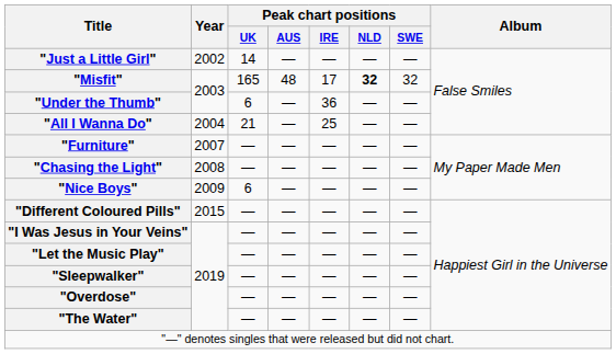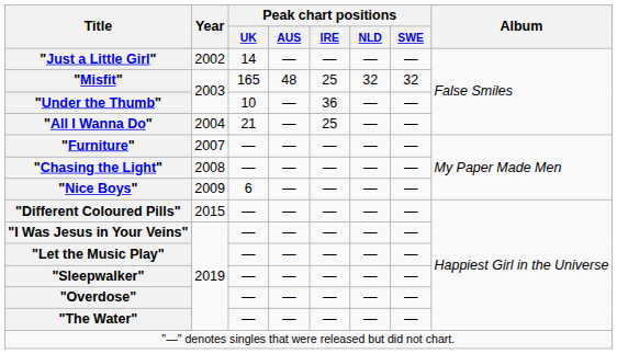 <table class="wikitable plainrowheaders">
 <tr>
 <th scope="col" rowspan="2">Title</th>
 <th scope="col" rowspan="2">Year</th>
 <th colspan="5">Peak chart positions</th>
 <th scope="col" rowspan="2">Album</th>
 </tr>
 <tr>
 <th style="width:40px;"><small><a href='#'>UK</a><br></small></th>
 <th style="width:40px;"><small><a href='#'>AUS</a></small><br></th>
 <th style="width:40px;"><small><a href='#'>IRE</a></small><br></th>
 <th style="width:40px;"><small><a href='#'>NLD</a></small><br></th>
 <th style="width:40px;"><small><a href='#'>SWE</a></small><br></th>
 </tr>
 <tr>
 <th scope="row">"<a href='#'>Just a Little Girl</a>"</th>
 <td>2002</td>
 <td style="text-align:center;">14</td>
 <td style="text-align:center;">—</td>
 <td style="text-align:center;">—</td>
 <td style="text-align:center;">—</td>
 <td style="text-align:center;">—</td>
 <td rowspan="4"><em>False Smiles</em></td>
 </tr>
 <tr>
 <th scope="row">"<a href='#'>Misfit</a>"</th>
 <td rowspan="2">2003</td>
 <td style="text-align:center;">165</td>
 <td style="text-align:center;">48</td>
-<td style="text-align:center;">17</td>
-<td style="text-align:center;"><strong>32</strong></td>
+<td style="text-align:center;">25</td>
+<td style="text-align:center;">32</td>
 <td style="text-align:center;">32</td>
 </tr>
 <tr>
 <th scope="row">"<a href='#'>Under the Thumb</a>"</th>
-<td style="text-align:center;">6</td>
+<td style="text-align:center;">10</td>
 <td style="text-align:center;">—</td>
 <td style="text-align:center;">36</td>
 <td style="text-align:center;">—</td>
 <td style="text-align:center;">—</td>
 </tr>
 <tr>
 <th scope="row">"<a href='#'>All I Wanna Do</a>"</th>
 <td>2004</td>
 <td style="text-align:center;">21</td>
 <td style="text-align:center;">—</td>
 <td style="text-align:center;">25</td>
 <td style="text-align:center;">—</td>
 <td style="text-align:center;">—</td>
 </tr>
 <tr>
 <th scope="row">"<a href='#'>Furniture</a>"</th>
 <td>2007</td>
 <td style="text-align:center;">—</td>
 <td style="text-align:center;">—</td>
 <td style="text-align:center;">—</td>
 <td style="text-align:center;">—</td>
 <td style="text-align:center;">—</td>
 <td rowspan="3"><em>My Paper Made Men</em></td>
 </tr>
 <tr>
 <th scope="row">"<a href='#'>Chasing the Light</a>"</th>
 <td>2008</td>
 <td style="text-align:center;">—</td>
 <td style="text-align:center;">—</td>
 <td style="text-align:center;">—</td>
 <td style="text-align:center;">—</td>
 <td style="text-align:center;">—</td>
 </tr>
 <tr>
 <th scope="row">"<a href='#'>Nice Boys</a>"</th>
 <td>2009</td>
 <td style="text-align:center;">6</td>
 <td style="text-align:center;">—</td>
 <td style="text-align:center;">—</td>
 <td style="text-align:center;">—</td>
 <td style="text-align:center;">—</td>
 </tr>
 <tr>
 <th scope="row">"Different Coloured Pills"</th>
 <td>2015</td>
 <td style="text-align:center;">—</td>
 <td style="text-align:center;">—</td>
 <td style="text-align:center;">—</td>
 <td style="text-align:center;">—</td>
 <td style="text-align:center;">—</td>
 <td rowspan="6"><em>Happiest Girl in the Universe</em></td>
 </tr>
 <tr>
 <th scope="row">"I Was Jesus in Your Veins"</th>
 <td rowspan="5">2019</td>
 <td style="text-align:center;">—</td>
 <td style="text-align:center;">—</td>
 <td style="text-align:center;">—</td>
 <td style="text-align:center;">—</td>
 <td style="text-align:center;">—</td>
 </tr>
 <tr>
 <th scope="row">"Let the Music Play"</th>
 <td style="text-align:center;">—</td>
 <td style="text-align:center;">—</td>
 <td style="text-align:center;">—</td>
 <td style="text-align:center;">—</td>
 <td style="text-align:center;">—</td>
 </tr>
 <tr>
 <th scope="row">"Sleepwalker"</th>
 <td style="text-align:center;">—</td>
 <td style="text-align:center;">—</td>
 <td style="text-align:center;">—</td>
 <td style="text-align:center;">—</td>
 <td style="text-align:center;">—</td>
 </tr>
 <tr>
 <th scope="row">"Overdose"</th>
 <td style="text-align:center;">—</td>
 <td style="text-align:center;">—</td>
 <td style="text-align:center;">—</td>
 <td style="text-align:center;">—</td>
 <td style="text-align:center;">—</td>
 </tr>
 <tr>
 <th scope="row">"The Water"</th>
 <td style="text-align:center;">—</td>
 <td style="text-align:center;">—</td>
 <td style="text-align:center;">—</td>
 <td style="text-align:center;">—</td>
 <td style="text-align:center;">—</td>
 </tr>
 <tr>
 <td colspan="11" style="text-align:center; font-size:85%">"—" denotes singles that were released but did not chart.</td>
 </tr>
 </table>
